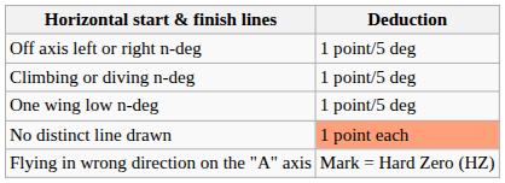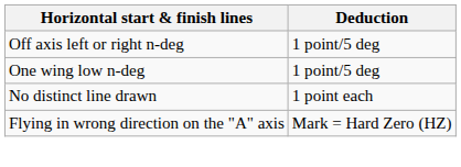 <table class="wikitable">
 <tr>
 <th>Horizontal start & finish lines</th>
 <th>Deduction</th>
 </tr>
 <tr>
 <td>Off axis left or right n-deg</td>
 <td>1 point/5 deg</td>
 </tr>
 <tr>
-<td>Climbing or diving n-deg</td>
-<td>1 point/5 deg</td>
-</tr>
-<tr>
 <td>One wing low n-deg</td>
 <td>1 point/5 deg</td>
 </tr>
 <tr>
 <td>No distinct line drawn</td>
-<td style="background: lightsalmon;">1 point each</td>
+<td>1 point each</td>
 </tr>
 <tr>
 <td>Flying in wrong direction on the "A" axis</td>
 <td>Mark = Hard Zero (HZ)</td>
 </tr>
 </table>
